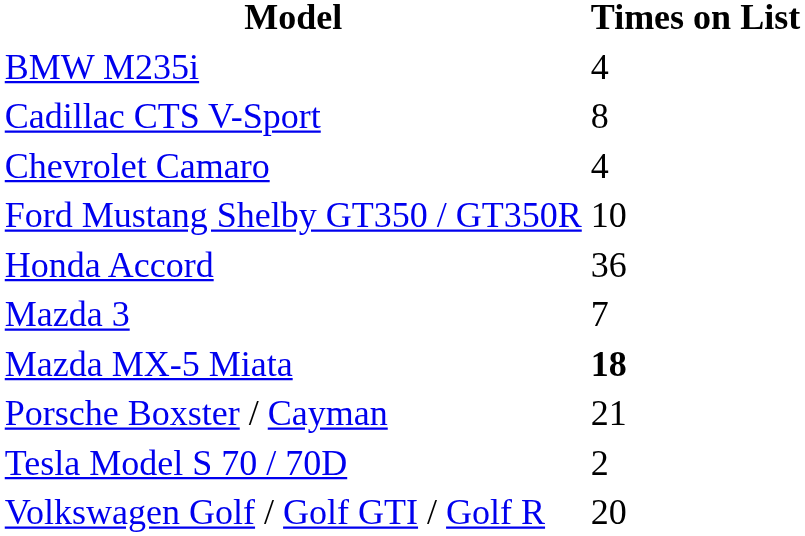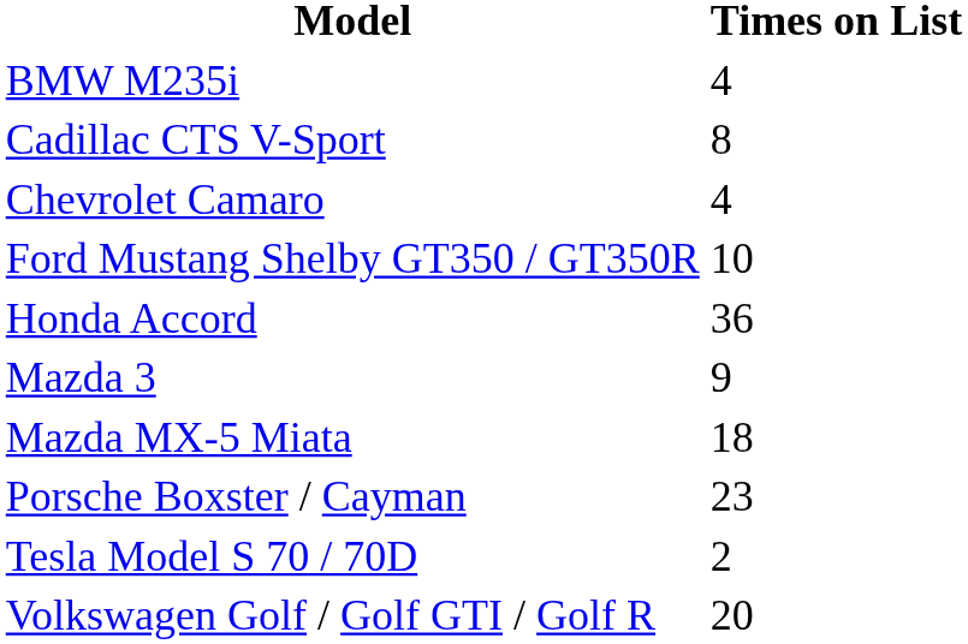 <table>
 <tr>
 <th>Model</th>
 <th>Times on List</th>
 </tr>
 <tr>
 <td><a href='#'>BMW M235i</a></td>
 <td>4</td>
 </tr>
 <tr>
 <td><a href='#'>Cadillac CTS V-Sport</a></td>
 <td>8</td>
 </tr>
 <tr>
 <td><a href='#'>Chevrolet Camaro</a></td>
 <td>4</td>
 </tr>
 <tr>
 <td><a href='#'>Ford Mustang Shelby GT350 / GT350R</a></td>
 <td>10</td>
 </tr>
 <tr>
 <td><a href='#'>Honda Accord</a></td>
 <td>36</td>
 </tr>
 <tr>
 <td><a href='#'>Mazda 3</a></td>
-<td>7</td>
+<td>9</td>
 </tr>
 <tr>
 <td><a href='#'>Mazda MX-5 Miata</a></td>
-<td><strong>18</strong></td>
+<td>18</td>
 </tr>
 <tr>
 <td><a href='#'>Porsche Boxster</a> / <a href='#'>Cayman</a></td>
-<td>21</td>
+<td>23</td>
 </tr>
 <tr>
 <td><a href='#'>Tesla Model S 70 / 70D</a></td>
 <td>2</td>
 </tr>
 <tr>
 <td><a href='#'>Volkswagen Golf</a> / <a href='#'>Golf GTI</a> / <a href='#'>Golf R</a></td>
 <td>20</td>
 </tr>
 </table>
